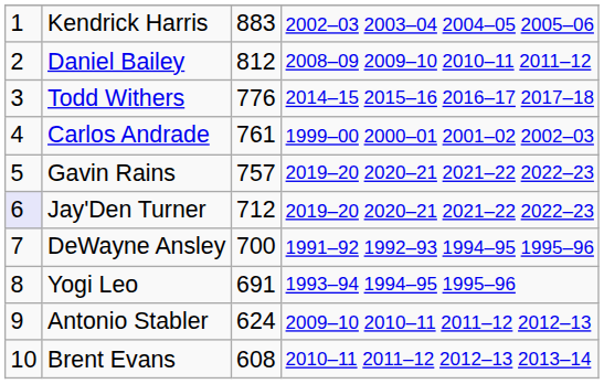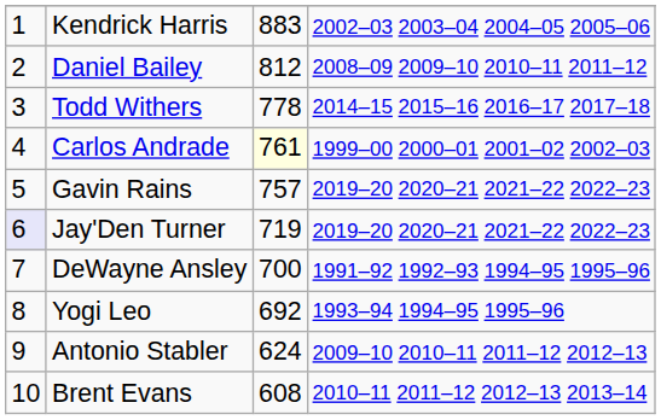 <table class="wikitable">
 <tr>
 </tr>
 <tr>
 <td>1</td>
 <td>Kendrick Harris</td>
 <td>883</td>
 <td style="font-size:80%;"><a href='#'>2002–03</a> <a href='#'>2003–04</a> <a href='#'>2004–05</a> <a href='#'>2005–06</a></td>
 </tr>
 <tr>
 <td>2</td>
 <td><a href='#'>Daniel Bailey</a></td>
 <td>812</td>
 <td style="font-size:80%;"><a href='#'>2008–09</a> <a href='#'>2009–10</a> <a href='#'>2010–11</a> <a href='#'>2011–12</a></td>
 </tr>
 <tr>
 <td>3</td>
 <td><a href='#'>Todd Withers</a></td>
-<td>776</td>
+<td>778</td>
 <td style="font-size:80%;"><a href='#'>2014–15</a> <a href='#'>2015–16</a> <a href='#'>2016–17</a> <a href='#'>2017–18</a></td>
 </tr>
 <tr>
 <td>4</td>
 <td><a href='#'>Carlos Andrade</a></td>
-<td>761</td>
+<td style="background: lightyellow;">761</td>
 <td style="font-size:80%;"><a href='#'>1999–00</a> <a href='#'>2000–01</a> <a href='#'>2001–02</a> <a href='#'>2002–03</a></td>
 </tr>
 <tr>
 <td>5</td>
 <td>Gavin Rains</td>
 <td>757</td>
 <td style="font-size:80%;"><a href='#'>2019–20</a> <a href='#'>2020–21</a> <a href='#'>2021–22</a> <a href='#'>2022–23</a></td>
 </tr>
 <tr>
 <td style="background: lavender;">6</td>
 <td>Jay'Den Turner</td>
-<td>712</td>
+<td>719</td>
 <td style="font-size:80%;"><a href='#'>2019–20</a> <a href='#'>2020–21</a> <a href='#'>2021–22</a> <a href='#'>2022–23</a></td>
 </tr>
 <tr>
 <td>7</td>
 <td>DeWayne Ansley</td>
 <td>700</td>
 <td style="font-size:80%;"><a href='#'>1991–92</a> <a href='#'>1992–93</a> <a href='#'>1994–95</a> <a href='#'>1995–96</a></td>
 </tr>
 <tr>
 <td>8</td>
 <td>Yogi Leo</td>
-<td>691</td>
+<td>692</td>
 <td style="font-size:80%;"><a href='#'>1993–94</a> <a href='#'>1994–95</a> <a href='#'>1995–96</a></td>
 </tr>
 <tr>
 <td>9</td>
 <td>Antonio Stabler</td>
 <td>624</td>
 <td style="font-size:80%;"><a href='#'>2009–10</a> <a href='#'>2010–11</a> <a href='#'>2011–12</a> <a href='#'>2012–13</a></td>
 </tr>
 <tr>
 <td>10</td>
 <td>Brent Evans</td>
 <td>608</td>
 <td style="font-size:80%;"><a href='#'>2010–11</a> <a href='#'>2011–12</a> <a href='#'>2012–13</a> <a href='#'>2013–14</a></td>
 </tr>
 </table>
